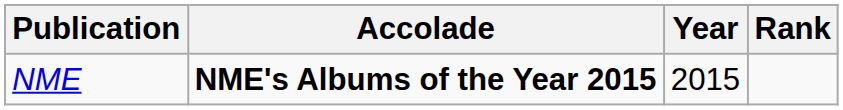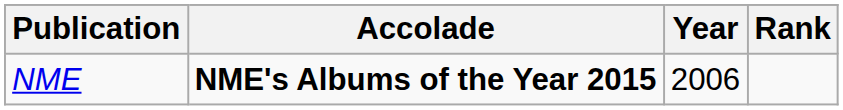 <table class="wikitable">
 <tr>
 <th>Publication</th>
 <th>Accolade</th>
 <th>Year</th>
 <th>Rank</th>
 </tr>
 <tr>
 <td><em><a href='#'>NME</a></em></td>
 <td><strong>NME's Albums of the Year 2015</strong></td>
-<td>2015</td>
+<td>2006</td>
 <td></td>
 </tr>
 </table>
